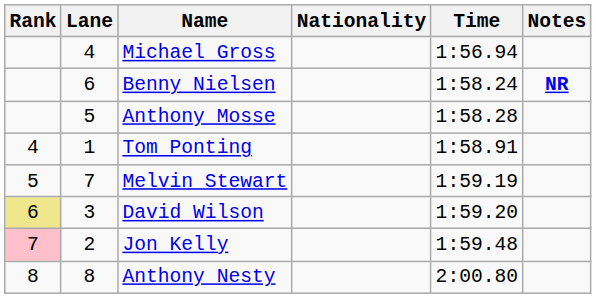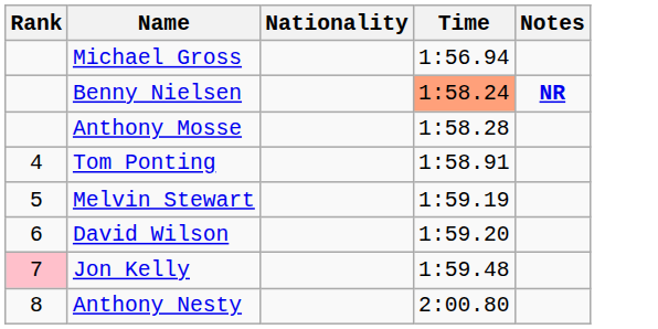 <table class="wikitable sortable" style="text-align: center">
 <tr>
 <th>Rank</th>
-<th>Lane</th>
 <th>Name</th>
 <th>Nationality</th>
 <th>Time</th>
 <th>Notes</th>
 </tr>
 <tr>
 <td></td>
-<td>4</td>
 <td align=left><a href='#'>Michael Gross</a></td>
 <td align=left></td>
 <td>1:56.94</td>
 <td></td>
 </tr>
 <tr>
 <td></td>
-<td>6</td>
 <td align=left><a href='#'>Benny Nielsen</a></td>
 <td align=left></td>
-<td>1:58.24</td>
+<td style="background: lightsalmon;">1:58.24</td>
 <td><strong><a href='#'>NR</a></strong></td>
 </tr>
 <tr>
 <td></td>
-<td>5</td>
 <td align=left><a href='#'>Anthony Mosse</a></td>
 <td align=left></td>
 <td>1:58.28</td>
 <td></td>
 </tr>
 <tr>
 <td>4</td>
-<td>1</td>
 <td align=left><a href='#'>Tom Ponting</a></td>
 <td align=left></td>
 <td>1:58.91</td>
 <td></td>
 </tr>
 <tr>
 <td>5</td>
-<td>7</td>
 <td align=left><a href='#'>Melvin Stewart</a></td>
 <td align=left></td>
 <td>1:59.19</td>
 <td></td>
 </tr>
 <tr>
-<td style="background: khaki;">6</td>
-<td>3</td>
+<td>6</td>
 <td align=left><a href='#'>David Wilson</a></td>
 <td align=left></td>
 <td>1:59.20</td>
 <td></td>
 </tr>
 <tr>
 <td style="background: pink;">7</td>
-<td>2</td>
 <td align=left><a href='#'>Jon Kelly</a></td>
 <td align=left></td>
 <td>1:59.48</td>
 <td></td>
 </tr>
 <tr>
 <td>8</td>
-<td>8</td>
 <td align=left><a href='#'>Anthony Nesty</a></td>
 <td align=left></td>
 <td>2:00.80</td>
 <td></td>
 </tr>
 </table>
